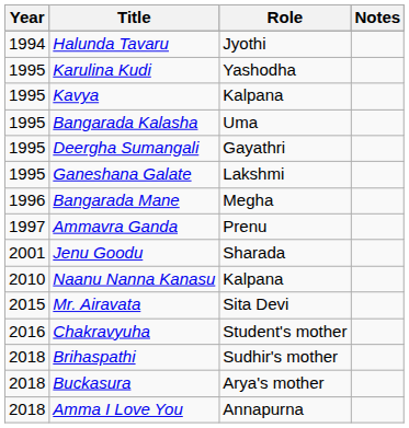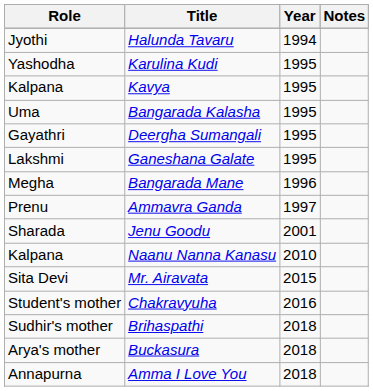 <table class="wikitable sortable">
 <tr style="background:#000;">
+<th scope="col">Role</th>
+<th scope="col">Title</th>
 <th scope="col">Year</th>
-<th scope="col">Title</th>
-<th scope="col">Role</th>
 <th class="unsortable" scope="col">Notes</th>
 </tr>
 <tr>
+<td>Jyothi</td>
+<td><em><a href='#'>Halunda Tavaru</a></em></td>
 <td>1994</td>
-<td><em><a href='#'>Halunda Tavaru</a></em></td>
-<td>Jyothi</td>
 <td></td>
 </tr>
 <tr>
+<td>Yashodha</td>
+<td><em><a href='#'>Karulina Kudi</a></em></td>
 <td>1995</td>
-<td><em><a href='#'>Karulina Kudi</a></em></td>
-<td>Yashodha</td>
 <td></td>
 </tr>
 <tr>
+<td>Kalpana</td>
+<td><em><a href='#'>Kavya</a></em></td>
 <td>1995</td>
-<td><em><a href='#'>Kavya</a></em></td>
-<td>Kalpana</td>
 <td></td>
 </tr>
 <tr>
+<td>Uma</td>
+<td><em><a href='#'>Bangarada Kalasha</a></em></td>
 <td>1995</td>
-<td><em><a href='#'>Bangarada Kalasha</a></em></td>
-<td>Uma</td>
 <td></td>
 </tr>
 <tr>
+<td>Gayathri</td>
+<td><em><a href='#'>Deergha Sumangali</a></em></td>
 <td>1995</td>
-<td><em><a href='#'>Deergha Sumangali</a></em></td>
-<td>Gayathri</td>
 <td></td>
 </tr>
 <tr>
+<td>Lakshmi</td>
+<td><em><a href='#'>Ganeshana Galate</a></em></td>
 <td>1995</td>
-<td><em><a href='#'>Ganeshana Galate</a></em></td>
-<td>Lakshmi</td>
 <td></td>
 </tr>
 <tr>
+<td>Megha</td>
+<td><em><a href='#'>Bangarada Mane</a></em></td>
 <td>1996</td>
-<td><em><a href='#'>Bangarada Mane</a></em></td>
-<td>Megha</td>
 <td></td>
 </tr>
 <tr>
+<td>Prenu</td>
+<td><em><a href='#'>Ammavra Ganda</a></em></td>
 <td>1997</td>
-<td><em><a href='#'>Ammavra Ganda</a></em></td>
-<td>Prenu</td>
 <td></td>
 </tr>
 <tr>
+<td>Sharada</td>
+<td><em><a href='#'>Jenu Goodu</a></em></td>
 <td>2001</td>
-<td><em><a href='#'>Jenu Goodu</a></em></td>
-<td>Sharada</td>
 <td></td>
 </tr>
 <tr>
+<td>Kalpana</td>
+<td><em><a href='#'>Naanu Nanna Kanasu</a></em></td>
 <td>2010</td>
-<td><em><a href='#'>Naanu Nanna Kanasu</a></em></td>
-<td>Kalpana</td>
 <td></td>
 </tr>
 <tr>
+<td>Sita Devi</td>
+<td><em><a href='#'>Mr. Airavata</a></em></td>
 <td>2015</td>
-<td><em><a href='#'>Mr. Airavata</a></em></td>
-<td>Sita Devi</td>
 <td></td>
 </tr>
 <tr>
+<td>Student's mother</td>
+<td><em><a href='#'>Chakravyuha</a></em></td>
 <td>2016</td>
-<td><em><a href='#'>Chakravyuha</a></em></td>
-<td>Student's mother</td>
 <td></td>
 </tr>
 <tr>
+<td>Sudhir's mother</td>
+<td><em><a href='#'>Brihaspathi</a></em></td>
 <td>2018</td>
-<td><em><a href='#'>Brihaspathi</a></em></td>
-<td>Sudhir's mother</td>
 <td></td>
 </tr>
 <tr>
+<td>Arya's mother</td>
+<td><em><a href='#'>Buckasura</a></em></td>
 <td>2018</td>
-<td><em><a href='#'>Buckasura</a></em></td>
-<td>Arya's mother</td>
 <td></td>
 </tr>
 <tr>
+<td>Annapurna</td>
+<td><em><a href='#'>Amma I Love You</a></em></td>
 <td>2018</td>
-<td><em><a href='#'>Amma I Love You</a></em></td>
-<td>Annapurna</td>
 <td></td>
 </tr>
 </table>
